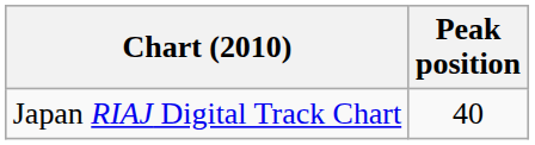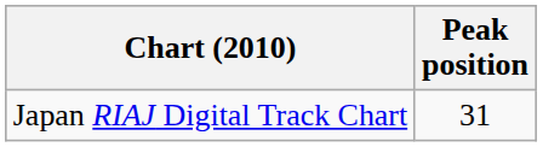 <table class="wikitable sortable">
 <tr>
 <th>Chart (2010)</th>
 <th>Peak<br>position</th>
 </tr>
 <tr>
 <td>Japan <a href='#'><em>RIAJ</em> Digital Track Chart</a></td>
-<td align="center">40</td>
+<td align="center">31</td>
 </tr>
 </table>
